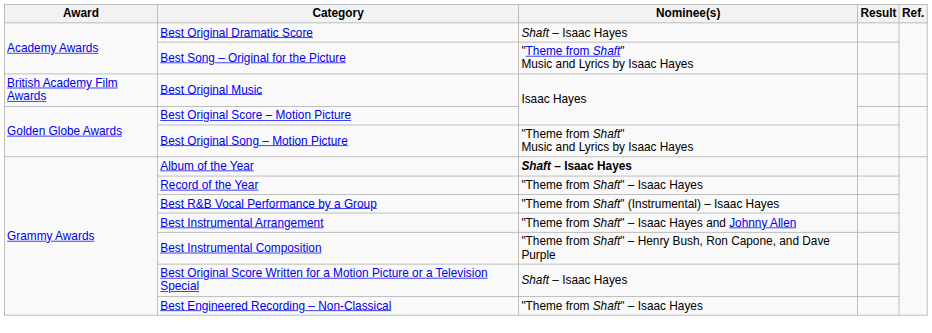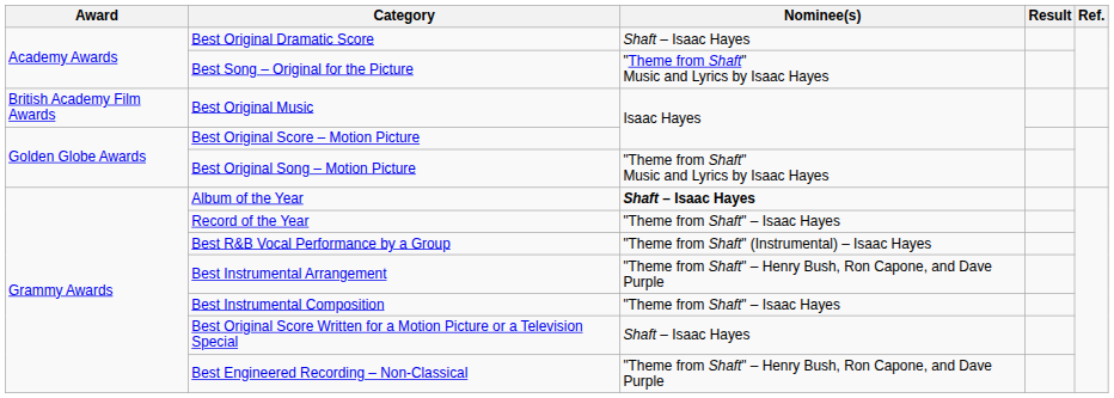 <table class="wikitable plainrowheaders">
 <tr>
 <th>Award</th>
 <th>Category</th>
 <th>Nominee(s)</th>
 <th>Result</th>
 <th>Ref.</th>
 </tr>
 <tr>
 <td rowspan="2"><a href='#'>Academy Awards</a></td>
 <td><a href='#'>Best Original Dramatic Score</a></td>
 <td><em>Shaft</em> – Isaac Hayes</td>
 <td></td>
 <td align="center" rowspan="2"></td>
 </tr>
 <tr>
 <td><a href='#'>Best Song – Original for the Picture</a></td>
 <td>"<a href='#'>Theme from <em>Shaft</em></a>" <br> Music and Lyrics by Isaac Hayes</td>
 <td></td>
 </tr>
 <tr>
 <td><a href='#'>British Academy Film Awards</a></td>
 <td><a href='#'>Best Original Music</a></td>
 <td rowspan="2">Isaac Hayes</td>
 <td></td>
 <td align="center"></td>
 </tr>
 <tr>
 <td rowspan="2"><a href='#'>Golden Globe Awards</a></td>
 <td><a href='#'>Best Original Score – Motion Picture</a></td>
 <td></td>
 <td align="center" rowspan="2"></td>
 </tr>
 <tr>
 <td><a href='#'>Best Original Song – Motion Picture</a></td>
 <td>"Theme from <em>Shaft</em>" <br> Music and Lyrics by Isaac Hayes</td>
 <td></td>
 </tr>
 <tr>
 <td rowspan="7"><a href='#'>Grammy Awards</a></td>
 <td><a href='#'>Album of the Year</a></td>
 <td><strong><em>Shaft</em> – Isaac Hayes</strong></td>
 <td></td>
 <td align="center" rowspan="7"></td>
 </tr>
 <tr>
 <td><a href='#'>Record of the Year</a></td>
 <td>"Theme from <em>Shaft</em>" – Isaac Hayes</td>
 <td></td>
 </tr>
 <tr>
 <td><a href='#'>Best R&B Vocal Performance by a Group</a></td>
 <td>"Theme from <em>Shaft</em>" (Instrumental) – Isaac Hayes</td>
 <td></td>
 </tr>
 <tr>
 <td><a href='#'>Best Instrumental Arrangement</a></td>
-<td>"Theme from <em>Shaft</em>" – Isaac Hayes and <a href='#'>Johnny Allen</a></td>
+<td>"Theme from <em>Shaft</em>" – Henry Bush, Ron Capone, and Dave Purple</td>
 <td></td>
 </tr>
 <tr>
 <td><a href='#'>Best Instrumental Composition</a></td>
-<td>"Theme from <em>Shaft</em>" – Henry Bush, Ron Capone, and Dave Purple</td>
+<td>"Theme from <em>Shaft</em>" – Isaac Hayes</td>
 <td></td>
 </tr>
 <tr>
 <td><a href='#'>Best Original Score Written for a Motion Picture or a Television Special</a></td>
 <td><em>Shaft</em> – Isaac Hayes</td>
 <td></td>
 </tr>
 <tr>
 <td><a href='#'>Best Engineered Recording – Non-Classical</a></td>
-<td>"Theme from <em>Shaft</em>" – Isaac Hayes</td>
+<td>"Theme from <em>Shaft</em>" – Henry Bush, Ron Capone, and Dave Purple</td>
 <td></td>
 </tr>
 </table>
